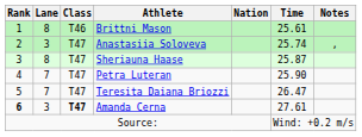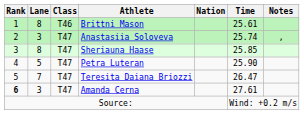 <table class="wikitable sortable" style="text-align:center;">
 <tr>
 <th scope="col">Rank</th>
 <th scope="col">Lane</th>
 <th scope="col">Class</th>
 <th scope="col">Athlete</th>
 <th scope="col">Nation</th>
 <th scope="col">Time</th>
 <th scope="col">Notes</th>
 </tr>
 <tr bgcolor=bbf3bb>
 <td>1</td>
 <td>8</td>
 <td>T46</td>
 <td align=left><a href='#'>Brittni Mason</a></td>
 <td align=left></td>
 <td>25.61</td>
 <td></td>
 </tr>
 <tr bgcolor="#bbf3bb">
 <td>2</td>
 <td>3</td>
 <td>T47</td>
 <td align=left><a href='#'>Anastasiia Soloveva</a></td>
 <td align=left></td>
 <td>25.74</td>
 <td>, </td>
 </tr>
 <tr bgcolor=ddffdd>
 <td>3</td>
 <td>8</td>
 <td>T47</td>
 <td align=left><a href='#'>Sheriauna Haase</a></td>
 <td align=left></td>
-<td>25.87</td>
+<td>25.85</td>
 <td></td>
 </tr>
 <tr>
 <td>4</td>
-<td>7</td>
+<td>5</td>
 <td>T47</td>
 <td align=left><a href='#'>Petra Luteran</a></td>
 <td align=left></td>
 <td>25.90</td>
 <td></td>
 </tr>
 <tr>
 <td>5</td>
 <td>7</td>
 <td>T47</td>
 <td align=left><a href='#'>Teresita Daiana Briozzi</a></td>
 <td align=left></td>
 <td>26.47</td>
 <td></td>
 </tr>
 <tr>
 <td><strong>6</strong></td>
 <td>3</td>
-<td><strong>T47</strong></td>
+<td>T47</td>
 <td align=left><a href='#'>Amanda Cerna</a></td>
 <td align=left></td>
 <td>27.61</td>
 <td></td>
 </tr>
 <tr class="sortbottom">
 <td colspan=5>Source:</td>
 <td colspan="2" style="text-align:left;">Wind: +0.2 m/s</td>
 </tr>
 </table>
